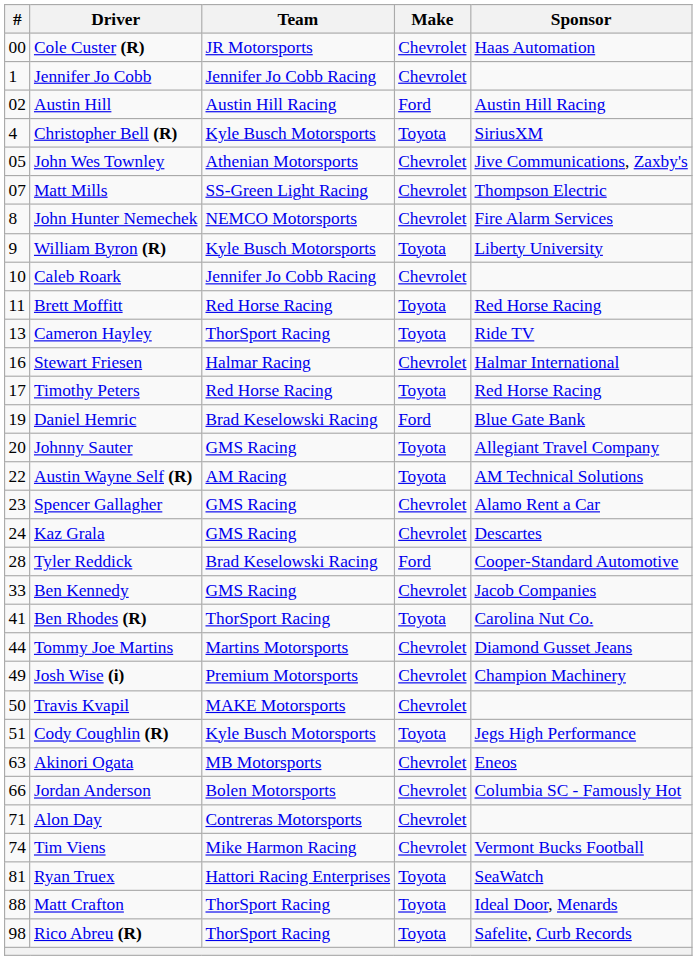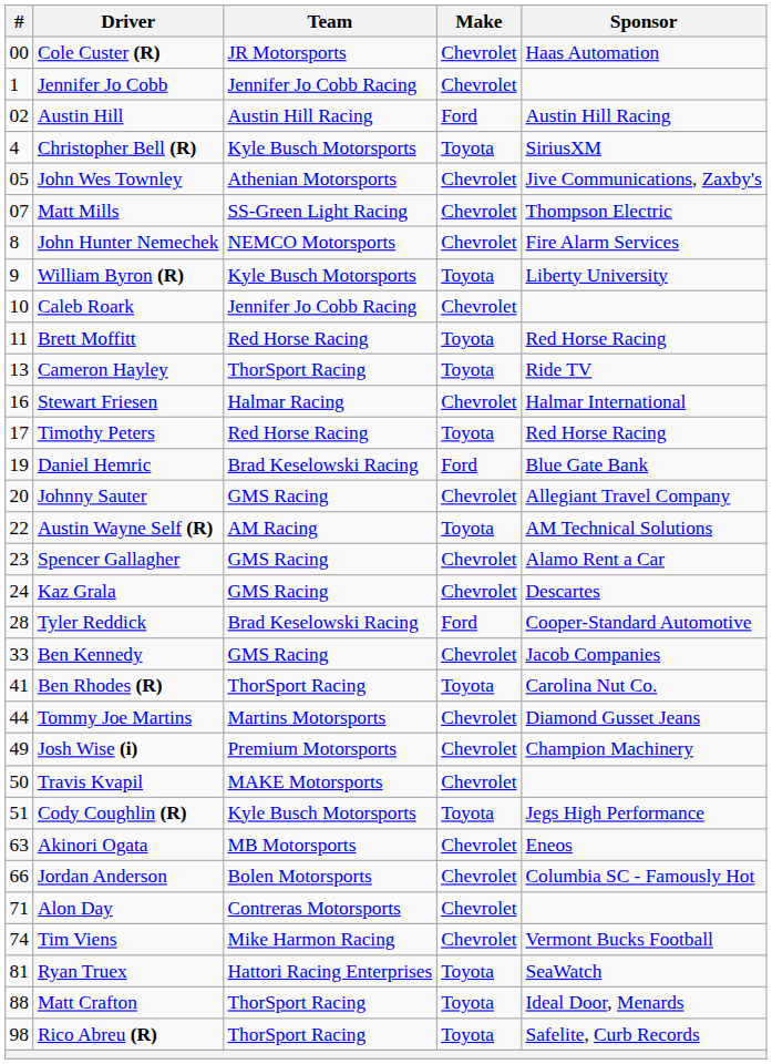 <table class="wikitable" style="font-size:95%">
 <tr>
 <th>#</th>
 <th>Driver</th>
 <th>Team</th>
 <th>Make</th>
 <th>Sponsor</th>
 </tr>
 <tr>
 <td>00</td>
 <td><a href='#'>Cole Custer</a> <strong>(R)</strong></td>
 <td><a href='#'>JR Motorsports</a></td>
 <td><a href='#'>Chevrolet</a></td>
 <td><a href='#'>Haas Automation</a></td>
 </tr>
 <tr>
 <td>1</td>
 <td><a href='#'>Jennifer Jo Cobb</a></td>
 <td><a href='#'>Jennifer Jo Cobb Racing</a></td>
 <td><a href='#'>Chevrolet</a></td>
 <td></td>
 </tr>
 <tr>
 <td>02</td>
 <td><a href='#'>Austin Hill</a></td>
 <td><a href='#'>Austin Hill Racing</a></td>
 <td><a href='#'>Ford</a></td>
 <td><a href='#'>Austin Hill Racing</a></td>
 </tr>
 <tr>
 <td>4</td>
 <td><a href='#'>Christopher Bell</a> <strong>(R)</strong></td>
 <td><a href='#'>Kyle Busch Motorsports</a></td>
 <td><a href='#'>Toyota</a></td>
 <td><a href='#'>SiriusXM</a></td>
 </tr>
 <tr>
 <td>05</td>
 <td><a href='#'>John Wes Townley</a></td>
 <td><a href='#'>Athenian Motorsports</a></td>
 <td><a href='#'>Chevrolet</a></td>
 <td><a href='#'>Jive Communications</a>, <a href='#'>Zaxby's</a></td>
 </tr>
 <tr>
 <td>07</td>
 <td><a href='#'>Matt Mills</a></td>
 <td><a href='#'>SS-Green Light Racing</a></td>
 <td><a href='#'>Chevrolet</a></td>
 <td><a href='#'>Thompson Electric</a></td>
 </tr>
 <tr>
 <td>8</td>
 <td><a href='#'>John Hunter Nemechek</a></td>
 <td><a href='#'>NEMCO Motorsports</a></td>
 <td><a href='#'>Chevrolet</a></td>
 <td><a href='#'>Fire Alarm Services</a></td>
 </tr>
 <tr>
 <td>9</td>
 <td><a href='#'>William Byron</a> <strong>(R)</strong></td>
 <td><a href='#'>Kyle Busch Motorsports</a></td>
 <td><a href='#'>Toyota</a></td>
 <td><a href='#'>Liberty University</a></td>
 </tr>
 <tr>
 <td>10</td>
 <td><a href='#'>Caleb Roark</a></td>
 <td><a href='#'>Jennifer Jo Cobb Racing</a></td>
 <td><a href='#'>Chevrolet</a></td>
 <td></td>
 </tr>
 <tr>
 <td>11</td>
 <td><a href='#'>Brett Moffitt</a></td>
 <td><a href='#'>Red Horse Racing</a></td>
 <td><a href='#'>Toyota</a></td>
 <td><a href='#'>Red Horse Racing</a></td>
 </tr>
 <tr>
 <td>13</td>
 <td><a href='#'>Cameron Hayley</a></td>
 <td><a href='#'>ThorSport Racing</a></td>
 <td><a href='#'>Toyota</a></td>
 <td><a href='#'>Ride TV</a></td>
 </tr>
 <tr>
 <td>16</td>
 <td><a href='#'>Stewart Friesen</a></td>
 <td><a href='#'>Halmar Racing</a></td>
 <td><a href='#'>Chevrolet</a></td>
 <td><a href='#'>Halmar International</a></td>
 </tr>
 <tr>
 <td>17</td>
 <td><a href='#'>Timothy Peters</a></td>
 <td><a href='#'>Red Horse Racing</a></td>
 <td><a href='#'>Toyota</a></td>
 <td><a href='#'>Red Horse Racing</a></td>
 </tr>
 <tr>
 <td>19</td>
 <td><a href='#'>Daniel Hemric</a></td>
 <td><a href='#'>Brad Keselowski Racing</a></td>
 <td><a href='#'>Ford</a></td>
 <td><a href='#'>Blue Gate Bank</a></td>
 </tr>
 <tr>
 <td>20</td>
 <td><a href='#'>Johnny Sauter</a></td>
 <td><a href='#'>GMS Racing</a></td>
-<td><a href='#'>Toyota</a></td>
+<td><a href='#'>Chevrolet</a></td>
 <td><a href='#'>Allegiant Travel Company</a></td>
 </tr>
 <tr>
 <td>22</td>
 <td><a href='#'>Austin Wayne Self</a> <strong>(R)</strong></td>
 <td><a href='#'>AM Racing</a></td>
 <td><a href='#'>Toyota</a></td>
 <td><a href='#'>AM Technical Solutions</a></td>
 </tr>
 <tr>
 <td>23</td>
 <td><a href='#'>Spencer Gallagher</a></td>
 <td><a href='#'>GMS Racing</a></td>
 <td><a href='#'>Chevrolet</a></td>
 <td><a href='#'>Alamo Rent a Car</a></td>
 </tr>
 <tr>
 <td>24</td>
 <td><a href='#'>Kaz Grala</a></td>
 <td><a href='#'>GMS Racing</a></td>
 <td><a href='#'>Chevrolet</a></td>
 <td><a href='#'>Descartes</a></td>
 </tr>
 <tr>
 <td>28</td>
 <td><a href='#'>Tyler Reddick</a></td>
 <td><a href='#'>Brad Keselowski Racing</a></td>
 <td><a href='#'>Ford</a></td>
 <td><a href='#'>Cooper-Standard Automotive</a></td>
 </tr>
 <tr>
 <td>33</td>
 <td><a href='#'>Ben Kennedy</a></td>
 <td><a href='#'>GMS Racing</a></td>
 <td><a href='#'>Chevrolet</a></td>
 <td><a href='#'>Jacob Companies</a></td>
 </tr>
 <tr>
 <td>41</td>
 <td><a href='#'>Ben Rhodes</a> <strong>(R)</strong></td>
 <td><a href='#'>ThorSport Racing</a></td>
 <td><a href='#'>Toyota</a></td>
 <td><a href='#'>Carolina Nut Co.</a></td>
 </tr>
 <tr>
 <td>44</td>
 <td><a href='#'>Tommy Joe Martins</a></td>
 <td><a href='#'>Martins Motorsports</a></td>
 <td><a href='#'>Chevrolet</a></td>
 <td><a href='#'>Diamond Gusset Jeans</a></td>
 </tr>
 <tr>
 <td>49</td>
 <td><a href='#'>Josh Wise</a> <strong>(i)</strong></td>
 <td><a href='#'>Premium Motorsports</a></td>
 <td><a href='#'>Chevrolet</a></td>
 <td><a href='#'>Champion Machinery</a></td>
 </tr>
 <tr>
 <td>50</td>
 <td><a href='#'>Travis Kvapil</a></td>
 <td><a href='#'>MAKE Motorsports</a></td>
 <td><a href='#'>Chevrolet</a></td>
 <td></td>
 </tr>
 <tr>
 <td>51</td>
 <td><a href='#'>Cody Coughlin</a> <strong>(R)</strong></td>
 <td><a href='#'>Kyle Busch Motorsports</a></td>
 <td><a href='#'>Toyota</a></td>
 <td><a href='#'>Jegs High Performance</a></td>
 </tr>
 <tr>
 <td>63</td>
 <td><a href='#'>Akinori Ogata</a></td>
 <td><a href='#'>MB Motorsports</a></td>
 <td><a href='#'>Chevrolet</a></td>
 <td><a href='#'>Eneos</a></td>
 </tr>
 <tr>
 <td>66</td>
 <td><a href='#'>Jordan Anderson</a></td>
 <td><a href='#'>Bolen Motorsports</a></td>
 <td><a href='#'>Chevrolet</a></td>
 <td><a href='#'>Columbia SC - Famously Hot</a></td>
 </tr>
 <tr>
 <td>71</td>
 <td><a href='#'>Alon Day</a></td>
 <td><a href='#'>Contreras Motorsports</a></td>
 <td><a href='#'>Chevrolet</a></td>
 <td></td>
 </tr>
 <tr>
 <td>74</td>
 <td><a href='#'>Tim Viens</a></td>
 <td><a href='#'>Mike Harmon Racing</a></td>
 <td><a href='#'>Chevrolet</a></td>
 <td><a href='#'>Vermont Bucks Football</a></td>
 </tr>
 <tr>
 <td>81</td>
 <td><a href='#'>Ryan Truex</a></td>
 <td><a href='#'>Hattori Racing Enterprises</a></td>
 <td><a href='#'>Toyota</a></td>
 <td><a href='#'>SeaWatch</a></td>
 </tr>
 <tr>
 <td>88</td>
 <td><a href='#'>Matt Crafton</a></td>
 <td><a href='#'>ThorSport Racing</a></td>
 <td><a href='#'>Toyota</a></td>
 <td><a href='#'>Ideal Door</a>, <a href='#'>Menards</a></td>
 </tr>
 <tr>
 <td>98</td>
 <td><a href='#'>Rico Abreu</a> <strong>(R)</strong></td>
 <td><a href='#'>ThorSport Racing</a></td>
 <td><a href='#'>Toyota</a></td>
 <td><a href='#'>Safelite</a>, <a href='#'>Curb Records</a></td>
 </tr>
 <tr>
 <th colspan="5"></th>
 </tr>
 </table>
